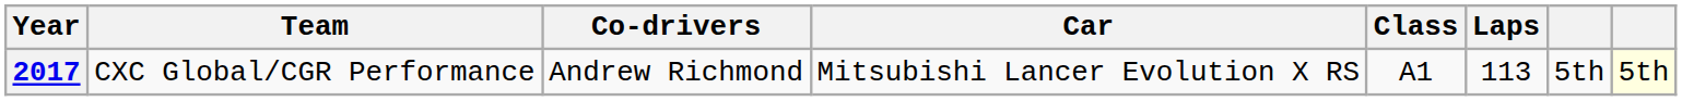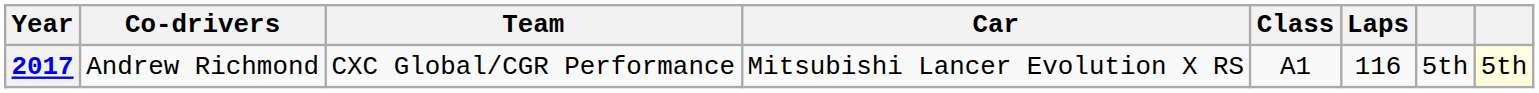 <table class="wikitable" style="font-size:85%; text-align:center">
 <tr>
 <th>Year</th>
+<th>Co-drivers</th>
 <th>Team</th>
-<th>Co-drivers</th>
 <th>Car</th>
 <th>Class</th>
 <th>Laps</th>
 <th></th>
 <th></th>
 </tr>
 <tr>
 <th><a href='#'>2017</a></th>
+<td align="left"> Andrew Richmond</td>
 <td align="left"> CXC Global/CGR Performance</td>
-<td align="left"> Andrew Richmond</td>
 <td align="left">Mitsubishi Lancer Evolution X RS</td>
 <td>A1</td>
-<td align=center>113</td>
+<td align=center>116</td>
 <td>5th</td>
 <td style="background: lightyellow;">5th</td>
 </tr>
 </table>
